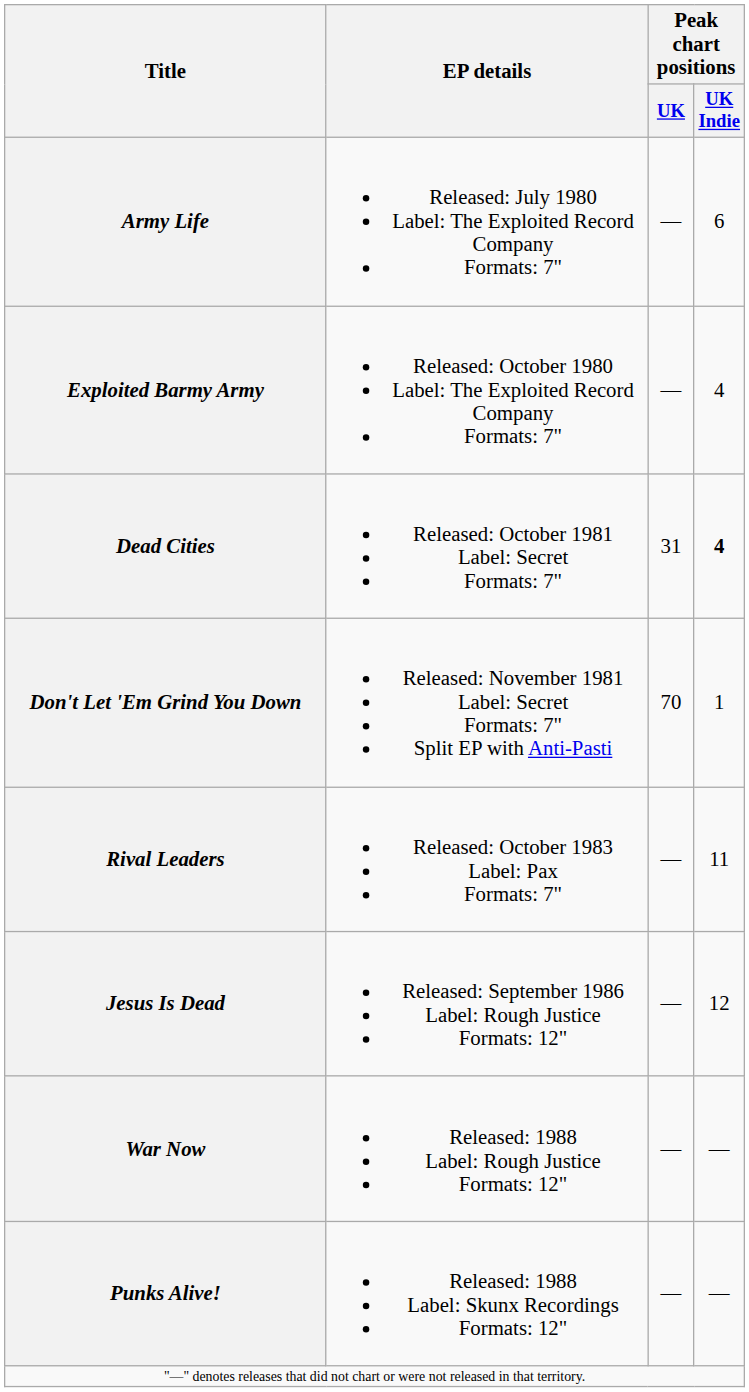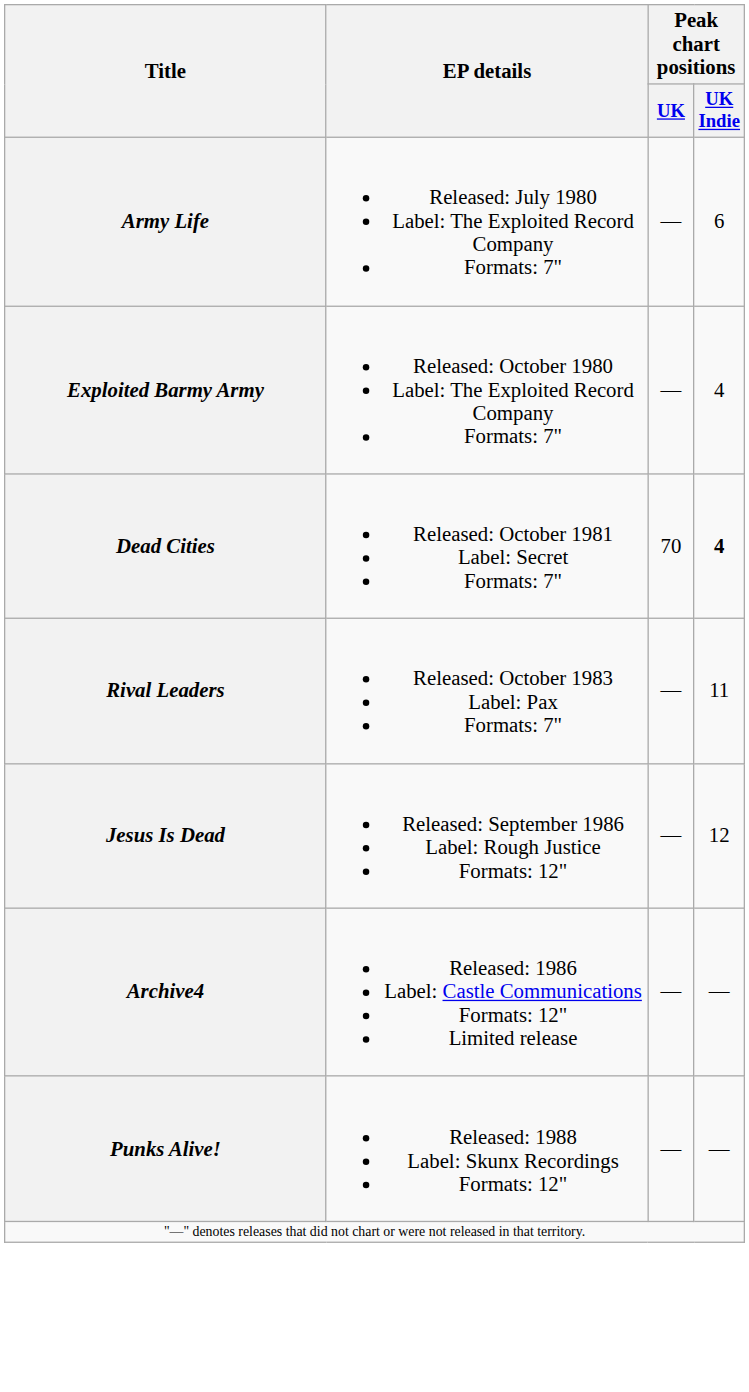 <table class="wikitable plainrowheaders" style="text-align:center;">
 <tr>
 <th rowspan="2" scope="col" style="width:15em;">Title</th>
 <th rowspan="2" scope="col" style="width:15em;">EP details</th>
 <th colspan="2">Peak chart positions</th>
 </tr>
 <tr>
 <th scope="col" style="width:2em;font-size:90%;"><a href='#'>UK</a><br></th>
 <th scope="col" style="width:2em;font-size:90%;"><a href='#'>UK Indie</a><br></th>
 </tr>
 <tr>
 <th scope="row"><em>Army Life</em></th>
 <td><br><ul><li>Released: July 1980</li><li>Label: The Exploited Record Company</li><li>Formats: 7"</li></ul></td>
 <td>—</td>
 <td>6</td>
 </tr>
 <tr>
 <th scope="row"><em>Exploited Barmy Army</em></th>
 <td><br><ul><li>Released: October 1980</li><li>Label: The Exploited Record Company</li><li>Formats: 7"</li></ul></td>
 <td>—</td>
 <td>4</td>
 </tr>
 <tr>
 <th scope="row"><em>Dead Cities</em></th>
 <td><br><ul><li>Released: October 1981</li><li>Label: Secret</li><li>Formats: 7"</li></ul></td>
-<td>31</td>
+<td>70</td>
 <td><strong>4</strong></td>
-</tr>
-<tr>
-<th scope="row"><em>Don't Let 'Em Grind You Down</em></th>
-<td><br><ul><li>Released: November 1981</li><li>Label: Secret</li><li>Formats: 7"</li><li>Split EP with <a href='#'>Anti-Pasti</a></li></ul></td>
-<td>70</td>
-<td>1</td>
 </tr>
 <tr>
 <th scope="row"><em>Rival Leaders</em></th>
 <td><br><ul><li>Released: October 1983</li><li>Label: Pax</li><li>Formats: 7"</li></ul></td>
 <td>—</td>
 <td>11</td>
 </tr>
 <tr>
 <th scope="row"><em>Jesus Is Dead</em></th>
 <td><br><ul><li>Released: September 1986</li><li>Label: Rough Justice</li><li>Formats: 12"</li></ul></td>
 <td>—</td>
 <td>12</td>
 </tr>
 <tr>
-<th scope="row"><em>War Now</em></th>
-<td><br><ul><li>Released: 1988</li><li>Label: Rough Justice</li><li>Formats: 12"</li></ul></td>
+<th scope="row"><em>Archive4</em></th>
+<td><br><ul><li>Released: 1986</li><li>Label: <a href='#'>Castle Communications</a></li><li>Formats: 12"</li><li>Limited release</li></ul></td>
 <td>—</td>
 <td>—</td>
 </tr>
 <tr>
 <th scope="row"><em>Punks Alive!</em></th>
 <td><br><ul><li>Released: 1988</li><li>Label: Skunx Recordings</li><li>Formats: 12"</li></ul></td>
 <td>—</td>
 <td>—</td>
 </tr>
 <tr>
 <td colspan="4" style="font-size:8pt">"—" denotes releases that did not chart or were not released in that territory.</td>
 </tr>
 </table>
